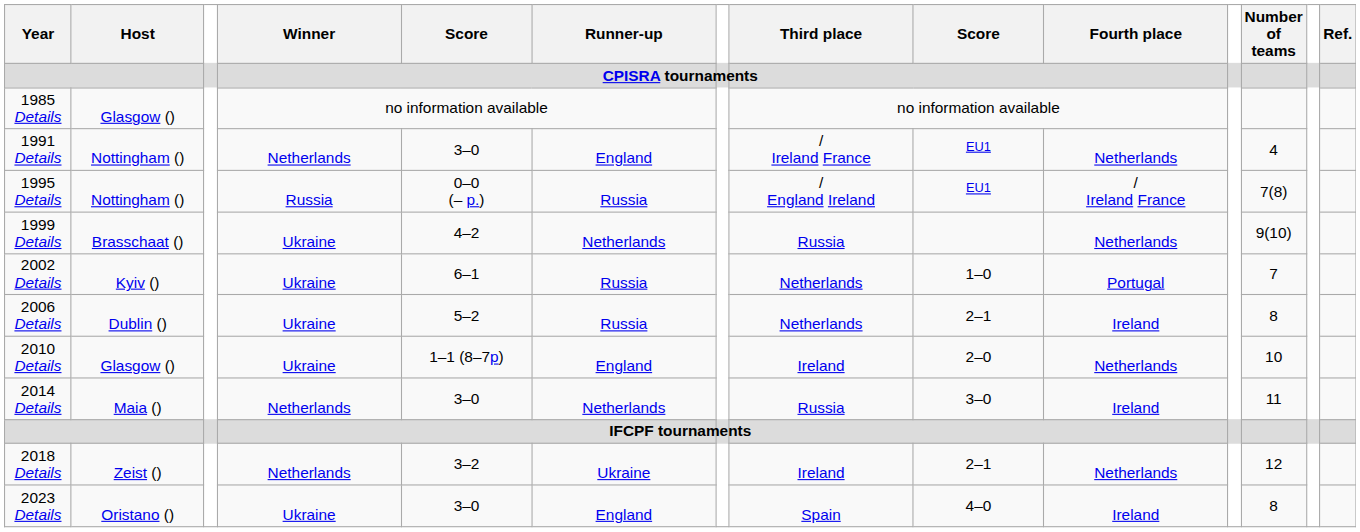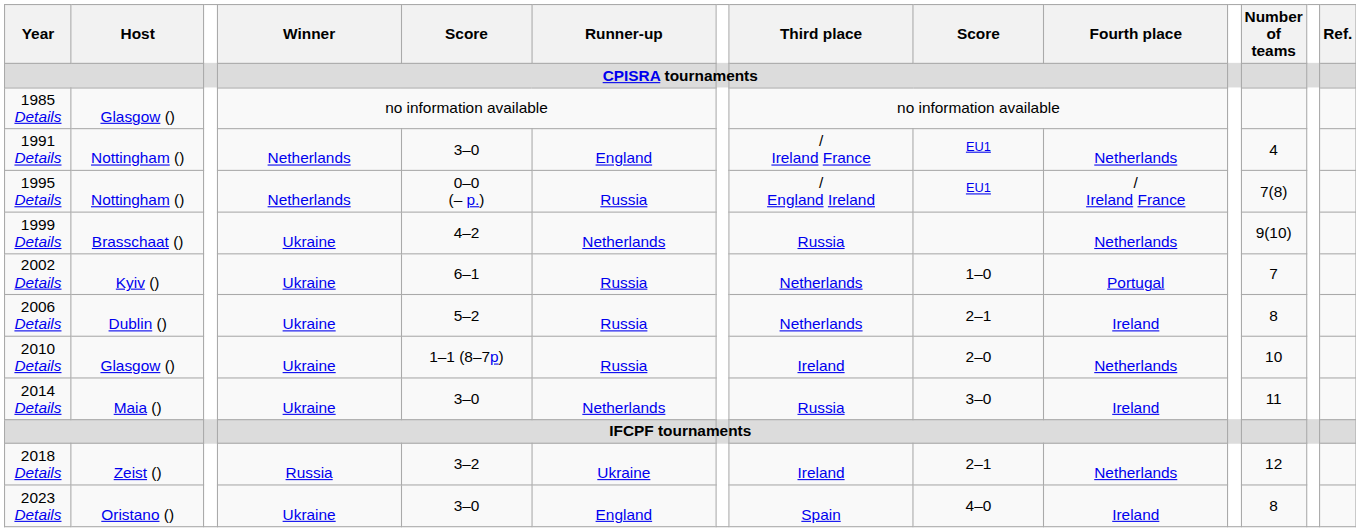 <table class="wikitable" style="text-align:center;width:100%; font-size:90%;">
 <tr>
 <th width=5%>Year</th>
 <th width=10%>Host</th>
 <th rowspan="22" style="width:1%;background:#fff"></th>
 <th width=14%>Winner</th>
 <th width=10%>Score</th>
 <th width=14%>Runner-up</th>
 <th rowspan="22" style="width:1%;background:#fff"></th>
 <th width=14%>Third place</th>
 <th width=10%>Score</th>
 <th width=14%>Fourth place</th>
 <th rowspan="22" style="width:1%;background:#fff"></th>
 <th width=4%>Number of teams</th>
 <th rowspan="22" style="width:1%;background:#fff"></th>
 <th width=4%>Ref.</th>
 </tr>
 <tr style="background:#DCDCDC">
 <td colspan=14><strong><a href='#'>CPISRA</a> tournaments</strong></td>
 </tr>
 <tr>
 <td>1985<br><em><a href='#'>Details</a></em></td>
 <td><br><a href='#'>Glasgow</a> (<a href='#'></a>)</td>
 <td colspan=3>no information available</td>
 <td colspan=3>no information available</td>
 <td></td>
 <td></td>
 </tr>
 <tr>
 <td>1991<br><em><a href='#'>Details</a></em></td>
 <td><br><a href='#'>Nottingham</a> (<a href='#'></a>)</td>
 <td><br><a href='#'>Netherlands</a></td>
 <td>3–0</td>
 <td> <br><a href='#'>England</a></td>
 <td> / <br> <a href='#'>Ireland</a> <a href='#'>France</a></td>
 <td><sup><a href='#'>EU1</a></sup></td>
 <td><br><a href='#'>Netherlands</a></td>
 <td>4</td>
 <td></td>
 </tr>
 <tr>
 <td>1995<br><em><a href='#'>Details</a></em></td>
 <td><br><a href='#'>Nottingham</a> (<a href='#'></a>)</td>
-<td><br><a href='#'>Russia</a></td>
+<td><br><a href='#'>Netherlands</a></td>
 <td>0–0<br>(– <a href='#'>p.</a>)</td>
 <td><br><a href='#'>Russia</a></td>
 <td> / <br><a href='#'>England</a> <a href='#'>Ireland</a></td>
 <td><sup><a href='#'>EU1</a></sup></td>
 <td> / <br> <a href='#'>Ireland</a> <a href='#'>France</a></td>
 <td>7(8)</td>
 <td></td>
 </tr>
 <tr>
 <td>1999<br><em><a href='#'>Details</a></em></td>
 <td><br><a href='#'>Brasschaat</a> (<a href='#'></a>)</td>
 <td><br><a href='#'>Ukraine</a></td>
 <td>4–2</td>
 <td><br><a href='#'>Netherlands</a></td>
 <td><br><a href='#'>Russia</a></td>
 <td></td>
 <td><br><a href='#'>Netherlands</a></td>
 <td>9(10)</td>
 <td></td>
 </tr>
 <tr>
 <td>2002<br><em><a href='#'>Details</a></em></td>
 <td><br><a href='#'>Kyiv</a> (<a href='#'></a>)</td>
 <td><br><a href='#'>Ukraine</a></td>
 <td>6–1</td>
 <td><br><a href='#'>Russia</a></td>
 <td><br><a href='#'>Netherlands</a></td>
 <td>1–0</td>
 <td><br><a href='#'>Portugal</a></td>
 <td>7</td>
 <td></td>
 </tr>
 <tr>
 <td>2006<br><em><a href='#'>Details</a></em></td>
 <td><br><a href='#'>Dublin</a> (<a href='#'></a>)</td>
 <td><br><a href='#'>Ukraine</a></td>
 <td>5–2</td>
 <td><br><a href='#'>Russia</a></td>
 <td><br><a href='#'>Netherlands</a></td>
 <td>2–1</td>
 <td><br><a href='#'>Ireland</a></td>
 <td>8</td>
 <td></td>
 </tr>
 <tr>
 <td>2010<br><em><a href='#'>Details</a></em></td>
 <td><br><a href='#'>Glasgow</a> (<a href='#'></a>)</td>
 <td><br><a href='#'>Ukraine</a></td>
 <td>1–1  (8–7<a href='#'>p</a>)</td>
-<td> <br><a href='#'>England</a></td>
+<td><br><a href='#'>Russia</a></td>
 <td><br><a href='#'>Ireland</a></td>
 <td>2–0</td>
 <td><br><a href='#'>Netherlands</a></td>
 <td>10</td>
 <td></td>
 </tr>
 <tr>
 <td>2014<br><em><a href='#'>Details</a></em></td>
 <td><br><a href='#'>Maia</a> (<a href='#'></a>)</td>
-<td><br><a href='#'>Netherlands</a></td>
+<td><br><a href='#'>Ukraine</a></td>
 <td>3–0</td>
 <td><br><a href='#'>Netherlands</a></td>
 <td><br><a href='#'>Russia</a></td>
 <td>3–0</td>
 <td><br><a href='#'>Ireland</a></td>
 <td>11</td>
 <td></td>
 </tr>
 <tr style="background:#DCDCDC">
 <td colspan=14><strong>IFCPF tournaments</strong></td>
 </tr>
 <tr>
 <td>2018<br><em><a href='#'>Details</a></em></td>
 <td><br><a href='#'>Zeist</a> ()</td>
-<td><br><a href='#'>Netherlands</a></td>
+<td><br><a href='#'>Russia</a></td>
 <td>3–2</td>
 <td><br><a href='#'>Ukraine</a></td>
 <td><br><a href='#'>Ireland</a></td>
 <td>2–1</td>
 <td><br><a href='#'>Netherlands</a></td>
 <td>12</td>
 <td></td>
 </tr>
 <tr>
 <td>2023<br><em><a href='#'>Details</a></em></td>
 <td><br><a href='#'>Oristano</a> ()</td>
 <td><br><a href='#'>Ukraine</a></td>
 <td>3–0</td>
 <td><br><a href='#'>England</a></td>
 <td><br><a href='#'>Spain</a></td>
 <td>4–0</td>
 <td><br><a href='#'>Ireland</a></td>
 <td>8</td>
 <td></td>
 </tr>
 </table>
